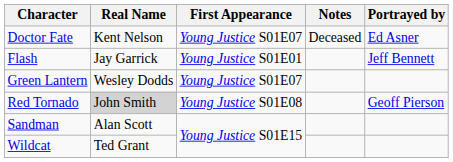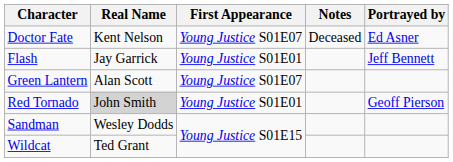 <table class="wikitable">
 <tr>
 <th>Character</th>
 <th>Real Name</th>
 <th>First Appearance</th>
 <th>Notes</th>
 <th>Portrayed by</th>
 </tr>
 <tr>
 <td><a href='#'>Doctor Fate</a></td>
 <td>Kent Nelson</td>
 <td><a href='#'><em>Young Justice</em></a> S01E07</td>
 <td>Deceased</td>
 <td><a href='#'>Ed Asner</a></td>
 </tr>
 <tr>
 <td><a href='#'>Flash</a></td>
 <td>Jay Garrick</td>
 <td><a href='#'><em>Young Justice</em></a> S01E01</td>
 <td></td>
 <td><a href='#'>Jeff Bennett</a></td>
 </tr>
 <tr>
 <td><a href='#'>Green Lantern</a></td>
-<td>Wesley Dodds</td>
+<td>Alan Scott</td>
 <td><a href='#'><em>Young Justice</em></a> S01E07</td>
 <td></td>
 <td></td>
 </tr>
 <tr>
 <td><a href='#'>Red Tornado</a></td>
 <td style="background: lightgrey;">John Smith</td>
-<td><a href='#'><em>Young Justice</em></a> S01E08</td>
+<td><a href='#'><em>Young Justice</em></a> S01E01</td>
 <td></td>
 <td><a href='#'>Geoff Pierson</a></td>
 </tr>
 <tr>
 <td><a href='#'>Sandman</a></td>
-<td>Alan Scott</td>
+<td>Wesley Dodds</td>
 <td rowspan="2"><a href='#'><em>Young Justice</em></a> S01E15</td>
 <td></td>
 <td></td>
 </tr>
 <tr>
 <td><a href='#'>Wildcat</a></td>
 <td>Ted Grant</td>
 <td></td>
 <td></td>
 </tr>
 </table>
